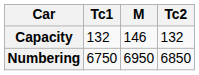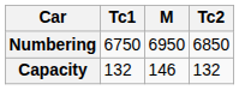 <table class="wikitable">
 <tr>
 <th>Car</th>
 <th>Tc1</th>
 <th>M</th>
 <th>Tc2</th>
 </tr>
 <tr>
+<th>Numbering</th>
+<td>6750</td>
+<td>6950</td>
+<td>6850</td>
+</tr>
+<tr>
 <th>Capacity</th>
 <td>132</td>
 <td>146</td>
 <td>132</td>
 </tr>
-<tr>
-<th>Numbering</th>
-<td>6750</td>
-<td>6950</td>
-<td>6850</td>
-</tr>
 </table>
